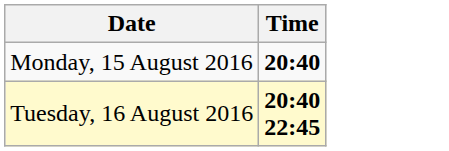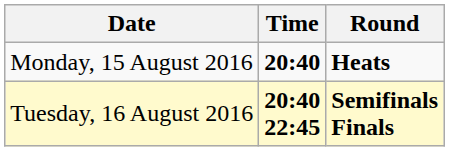 <table class="wikitable">
 <tr>
 <th>Date</th>
 <th>Time</th>
+<th>Round</th>
 </tr>
 <tr>
 <td>Monday, 15 August 2016</td>
 <td><strong>20:40</strong></td>
+<td><strong>Heats</strong></td>
 </tr>
 <tr style=background:lemonchiffon>
 <td>Tuesday, 16 August 2016</td>
 <td><strong>20:40<br>22:45</strong></td>
+<td><strong>Semifinals<br>Finals</strong></td>
 </tr>
 </table>
